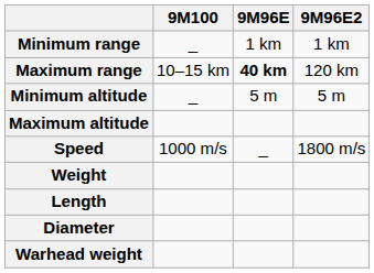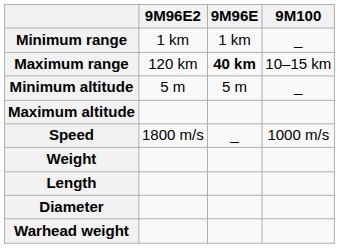 <table class="wikitable" style="text-align:center;">
 <tr>
 <th></th>
+<th>9M96E2</th>
+<th>9M96E</th>
 <th>9M100</th>
-<th>9M96E</th>
-<th>9M96E2</th>
 </tr>
 <tr>
 <th>Minimum range</th>
-<td>_</td>
 <td>1 km</td>
 <td>1 km</td>
+<td>_</td>
 </tr>
 <tr>
 <th>Maximum range</th>
+<td>120 km</td>
+<td><strong>40 km</strong></td>
 <td>10–15 km</td>
-<td><strong>40 km</strong></td>
-<td>120 km</td>
 </tr>
 <tr>
 <th>Minimum altitude</th>
-<td>_</td>
 <td>5 m</td>
 <td>5 m</td>
+<td>_</td>
 </tr>
 <tr>
 <th>Maximum altitude</th>
 <td></td>
 <td></td>
 <td></td>
 </tr>
 <tr>
 <th>Speed</th>
+<td>1800 m/s</td>
+<td>_</td>
 <td>1000 m/s</td>
-<td>_</td>
-<td>1800 m/s</td>
 </tr>
 <tr>
 <th>Weight</th>
 <td></td>
 <td></td>
 <td></td>
 </tr>
 <tr>
 <th>Length</th>
 <td></td>
 <td></td>
 <td></td>
 </tr>
 <tr>
 <th>Diameter</th>
 <td></td>
 <td></td>
 <td></td>
 </tr>
 <tr>
 <th>Warhead weight</th>
 <td></td>
 <td></td>
 <td></td>
 </tr>
 </table>
